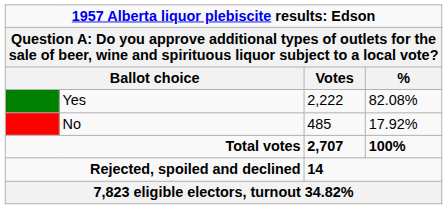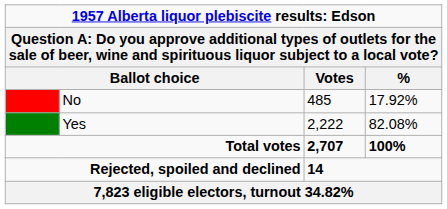 <table class="wikitable" align=right>
 <tr>
 <td colspan=4 align=center><strong><a href='#'>1957 Alberta liquor plebiscite</a> results: Edson</strong></td>
 </tr>
 <tr>
 <th colspan=4>Question A: Do you approve additional types of outlets for the<br> sale of beer, wine and spirituous liquor subject to a local vote?</th>
 </tr>
 <tr>
 <th colspan=2>Ballot choice</th>
 <th>Votes</th>
 <th>%</th>
 </tr>
 <tr>
+<td bgcolor=red></td>
+<td>No</td>
+<td>485</td>
+<td>17.92%</td>
+</tr>
+<tr>
 <td bgcolor=green></td>
 <td>Yes</td>
 <td>2,222</td>
 <td>82.08%</td>
-</tr>
-<tr>
-<td bgcolor=red></td>
-<td>No</td>
-<td>485</td>
-<td>17.92%</td>
 </tr>
 <tr>
 <td align=right colspan=2><strong>Total votes</strong></td>
 <td><strong>2,707</strong></td>
 <td><strong>100%</strong></td>
 </tr>
 <tr>
 <td align=right colspan=2><strong>Rejected, spoiled and declined</strong></td>
 <td colspan=2><strong>14</strong></td>
 </tr>
 <tr>
 <th colspan=4>7,823 eligible electors, turnout 34.82%</th>
 </tr>
 </table>
